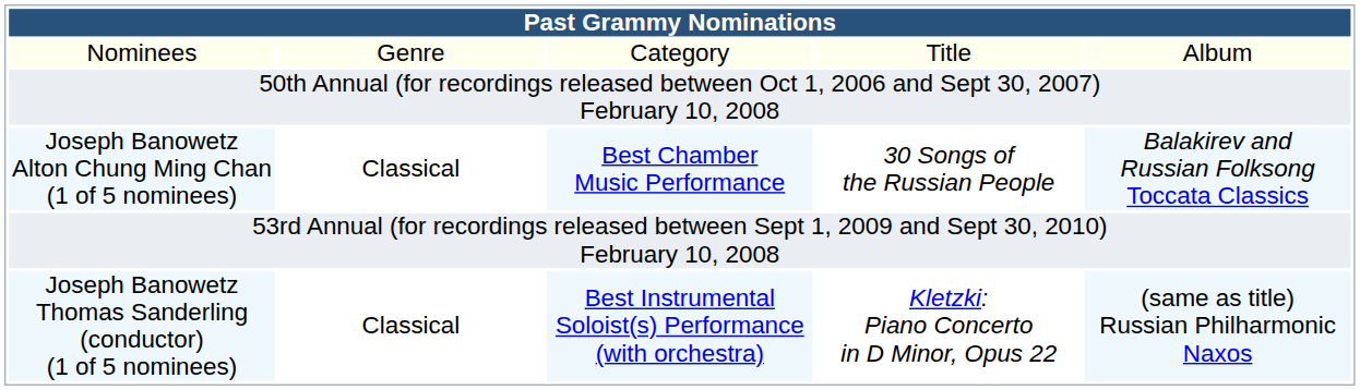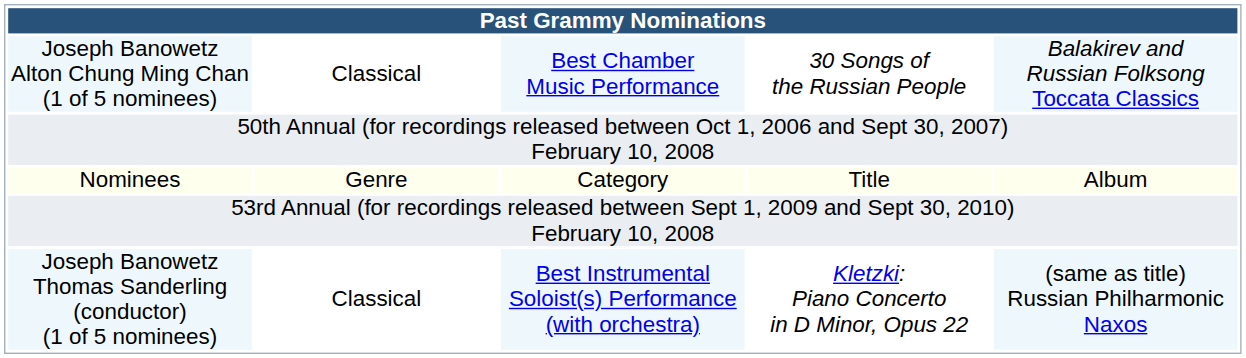 <table width="100%" border="0" cellpadding="0" style="border:1px solid #A3B1BF; color: black; background-color: white;">
 <tr valign="bottom" style="text-align:center">
 <td colspan="5" style="color: white; background:#29527A;"><strong>Past Grammy Nominations</strong></td>
+</tr>
+<tr valign="center" style="text-align:center">
+<td width="20%"; style="background-color:#EEF8FC">Joseph Banowetz<br>Alton Chung Ming Chan<br>(1 of 5 nominees)</td>
+<td width="20%"; style="background-color:white">Classical</td>
+<td width="20%"; style="background-color:#EEF8FC"><a href='#'>Best Chamber</a><br><a href='#'>Music Performance</a></td>
+<td width="20%"; style="background-color:White"><em>30 Songs of<br>the Russian People</em></td>
+<td width="20%"; style="background-color:#EEF8FC"><em>Balakirev and<br>Russian Folksong</em><br><a href='#'>Toccata Classics</a></td>
+</tr>
+<tr valign="bottom" style="text-align:center">
+<td colspan="5" style="background:#EAEEF2;">50th Annual (for recordings released between Oct 1, 2006 and Sept 30, 2007)<br>February 10, 2008</td>
 </tr>
 <tr valign="bottom" style="text-align:center">
 <td width="20%"; style="background-color:#ffffee">Nominees</td>
 <td width="20%"; style="background-color:#ffffee">Genre</td>
 <td width="20%"; style="background-color:#ffffee">Category</td>
 <td width="20%"; style="background-color:#ffffee">Title</td>
 <td width="20%"; style="background-color:#ffffee">Album</td>
-</tr>
-<tr valign="bottom" style="text-align:center">
-<td colspan="5" style="background:#EAEEF2;">50th Annual (for recordings released between Oct 1, 2006 and Sept 30, 2007)<br>February 10, 2008</td>
-</tr>
-<tr valign="center" style="text-align:center">
-<td width="20%"; style="background-color:#EEF8FC">Joseph Banowetz<br>Alton Chung Ming Chan<br>(1 of 5 nominees)</td>
-<td width="20%"; style="background-color:white">Classical</td>
-<td width="20%"; style="background-color:#EEF8FC"><a href='#'>Best Chamber</a><br><a href='#'>Music Performance</a></td>
-<td width="20%"; style="background-color:White"><em>30 Songs of<br>the Russian People</em></td>
-<td width="20%"; style="background-color:#EEF8FC"><em>Balakirev and<br>Russian Folksong</em><br><a href='#'>Toccata Classics</a></td>
 </tr>
 <tr valign="bottom" style="text-align:center">
 <td colspan="5" style="background:#EAEEF2;">53rd Annual (for recordings released between Sept 1, 2009 and Sept 30, 2010)<br>February 10, 2008</td>
 </tr>
 <tr valign="center" style="text-align:center">
 <td width="20%"; style="background-color:#EEF8FC">Joseph Banowetz<br>Thomas Sanderling (conductor)<br>(1 of 5 nominees)</td>
 <td width="20%"; style="background-color:white">Classical</td>
 <td width="20%"; style="background-color:#EEF8FC"><a href='#'>Best Instrumental</a><br><a href='#'>Soloist(s) Performance</a><br><a href='#'>(with orchestra)</a></td>
 <td width="20%"; style="background-color:White"><em><a href='#'>Kletzki</a>:<br>Piano Concerto<br>in D Minor, Opus 22</em></td>
 <td width="20%"; style="background-color:#EEF8FC">(same as title)<br>Russian Philharmonic<br><a href='#'>Naxos</a></td>
 </tr>
 </table>
